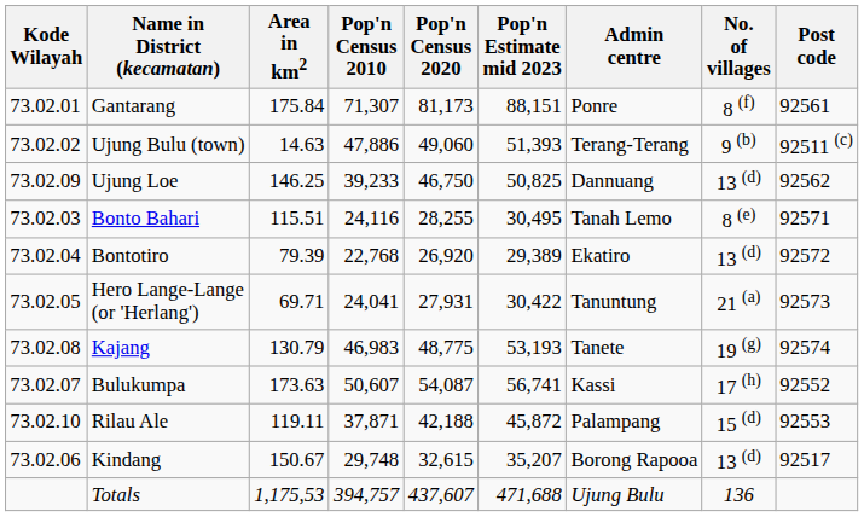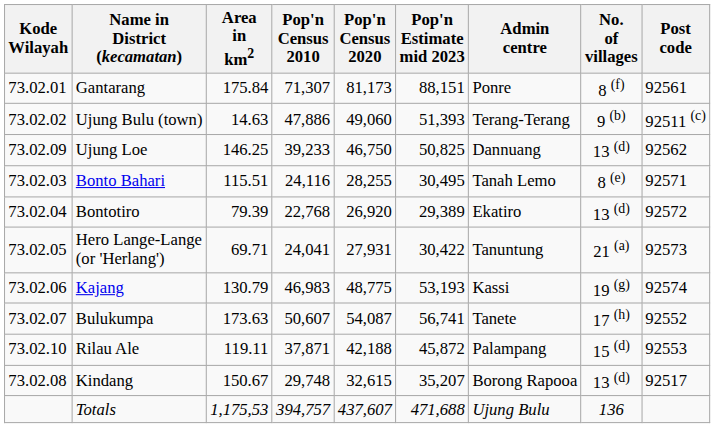 <table class="sortable wikitable">
 <tr>
 <th>Kode <br>Wilayah</th>
 <th>Name in<br>District<br>(<em>kecamatan</em>)</th>
 <th>Area<br>in<br>km<sup>2</sup></th>
 <th>Pop'n<br>Census<br>2010</th>
 <th>Pop'n<br>Census<br>2020</th>
 <th>Pop'n<br>Estimate<br>mid 2023</th>
 <th>Admin<br>centre</th>
 <th>No.<br>of<br>villages</th>
 <th>Post<br>code</th>
 </tr>
 <tr>
 <td>73.02.01</td>
 <td>Gantarang</td>
 <td align="right">175.84</td>
 <td align="right">71,307</td>
 <td align="right">81,173</td>
 <td align="right">88,151</td>
 <td>Ponre</td>
 <td align="center">8 <sup>(f)</sup></td>
 <td>92561</td>
 </tr>
 <tr>
 <td>73.02.02</td>
 <td>Ujung Bulu (town)</td>
 <td align="right">14.63</td>
 <td align="right">47,886</td>
 <td align="right">49,060</td>
 <td align="right">51,393</td>
 <td>Terang-Terang</td>
 <td align="center">9 <sup>(b)</sup></td>
 <td>92511 <sup>(c)</sup></td>
 </tr>
 <tr>
 <td>73.02.09</td>
 <td>Ujung Loe</td>
 <td align="right">146.25</td>
 <td align="right">39,233</td>
 <td align="right">46,750</td>
 <td align="right">50,825</td>
 <td>Dannuang</td>
 <td align="center">13 <sup>(d)</sup></td>
 <td>92562</td>
 </tr>
 <tr>
 <td>73.02.03</td>
 <td><a href='#'>Bonto Bahari</a></td>
 <td align="right">115.51</td>
 <td align="right">24,116</td>
 <td align="right">28,255</td>
 <td align="right">30,495</td>
 <td>Tanah Lemo</td>
 <td align="center">8 <sup>(e)</sup></td>
 <td>92571</td>
 </tr>
 <tr>
 <td>73.02.04</td>
 <td>Bontotiro</td>
 <td align="right">79.39</td>
 <td align="right">22,768</td>
 <td align="right">26,920</td>
 <td align="right">29,389</td>
 <td>Ekatiro</td>
 <td align="center">13 <sup>(d)</sup></td>
 <td>92572</td>
 </tr>
 <tr>
 <td>73.02.05</td>
 <td>Hero Lange-Lange <br>(or 'Herlang')</td>
 <td align="right">69.71</td>
 <td align="right">24,041</td>
 <td align="right">27,931</td>
 <td align="right">30,422</td>
 <td>Tanuntung</td>
 <td align="center">21 <sup>(a)</sup></td>
 <td>92573</td>
 </tr>
 <tr>
-<td>73.02.08</td>
+<td>73.02.06</td>
 <td><a href='#'>Kajang</a></td>
 <td align="right">130.79</td>
 <td align="right">46,983</td>
 <td align="right">48,775</td>
 <td align="right">53,193</td>
-<td>Tanete</td>
+<td>Kassi</td>
 <td align="center">19 <sup>(g)</sup></td>
 <td>92574</td>
 </tr>
 <tr>
 <td>73.02.07</td>
 <td>Bulukumpa</td>
 <td align="right">173.63</td>
 <td align="right">50,607</td>
 <td align="right">54,087</td>
 <td align="right">56,741</td>
-<td>Kassi</td>
+<td>Tanete</td>
 <td align="center">17 <sup>(h)</sup></td>
 <td>92552</td>
 </tr>
 <tr>
 <td>73.02.10</td>
 <td>Rilau Ale</td>
 <td align="right">119.11</td>
 <td align="right">37,871</td>
 <td align="right">42,188</td>
 <td align="right">45,872</td>
 <td>Palampang</td>
 <td align="center">15 <sup>(d)</sup></td>
 <td>92553</td>
 </tr>
 <tr>
-<td>73.02.06</td>
+<td>73.02.08</td>
 <td>Kindang</td>
 <td align="right">150.67</td>
 <td align="right">29,748</td>
 <td align="right">32,615</td>
 <td align="right">35,207</td>
 <td>Borong Rapooa</td>
 <td align="center">13 <sup>(d)</sup></td>
 <td>92517</td>
 </tr>
 <tr>
 <td></td>
 <td><em>Totals</em></td>
 <td align="right"><em>1,175,53</em></td>
 <td align="right"><em>394,757</em></td>
 <td align="right"><em>437,607</em></td>
 <td align="right"><em>471,688</em></td>
 <td><em>Ujung Bulu</em></td>
 <td align="center"><em>136</em></td>
 <td></td>
 </tr>
 </table>
